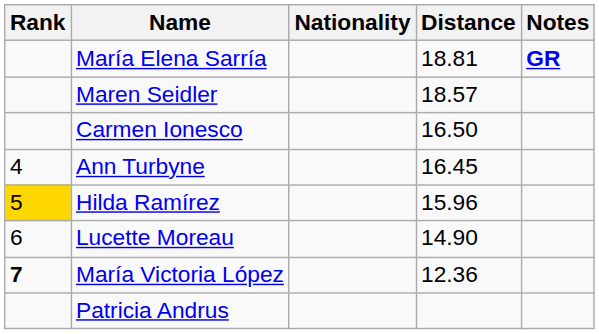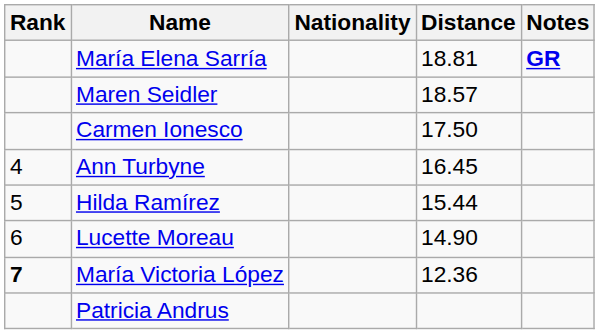 <table class="wikitable sortable">
 <tr>
 <th>Rank</th>
 <th>Name</th>
 <th>Nationality</th>
 <th>Distance</th>
 <th>Notes</th>
 </tr>
 <tr>
 <td></td>
 <td><a href='#'>María Elena Sarría</a></td>
 <td></td>
 <td>18.81</td>
 <td><strong><a href='#'>GR</a></strong></td>
 </tr>
 <tr>
 <td></td>
 <td><a href='#'>Maren Seidler</a></td>
 <td></td>
 <td>18.57</td>
 <td></td>
 </tr>
 <tr>
 <td></td>
 <td><a href='#'>Carmen Ionesco</a></td>
 <td></td>
-<td>16.50</td>
+<td>17.50</td>
 <td></td>
 </tr>
 <tr>
 <td>4</td>
 <td><a href='#'>Ann Turbyne</a></td>
 <td></td>
 <td>16.45</td>
 <td></td>
 </tr>
 <tr>
-<td style="background: gold;">5</td>
+<td>5</td>
 <td><a href='#'>Hilda Ramírez</a></td>
 <td></td>
-<td>15.96</td>
+<td>15.44</td>
 <td></td>
 </tr>
 <tr>
 <td>6</td>
 <td><a href='#'>Lucette Moreau</a></td>
 <td></td>
 <td>14.90</td>
 <td></td>
 </tr>
 <tr>
 <td><strong>7</strong></td>
 <td><a href='#'>María Victoria López</a></td>
 <td></td>
 <td>12.36</td>
 <td></td>
 </tr>
 <tr>
 <td></td>
 <td><a href='#'>Patricia Andrus</a></td>
 <td></td>
 <td></td>
 <td></td>
 </tr>
 </table>
